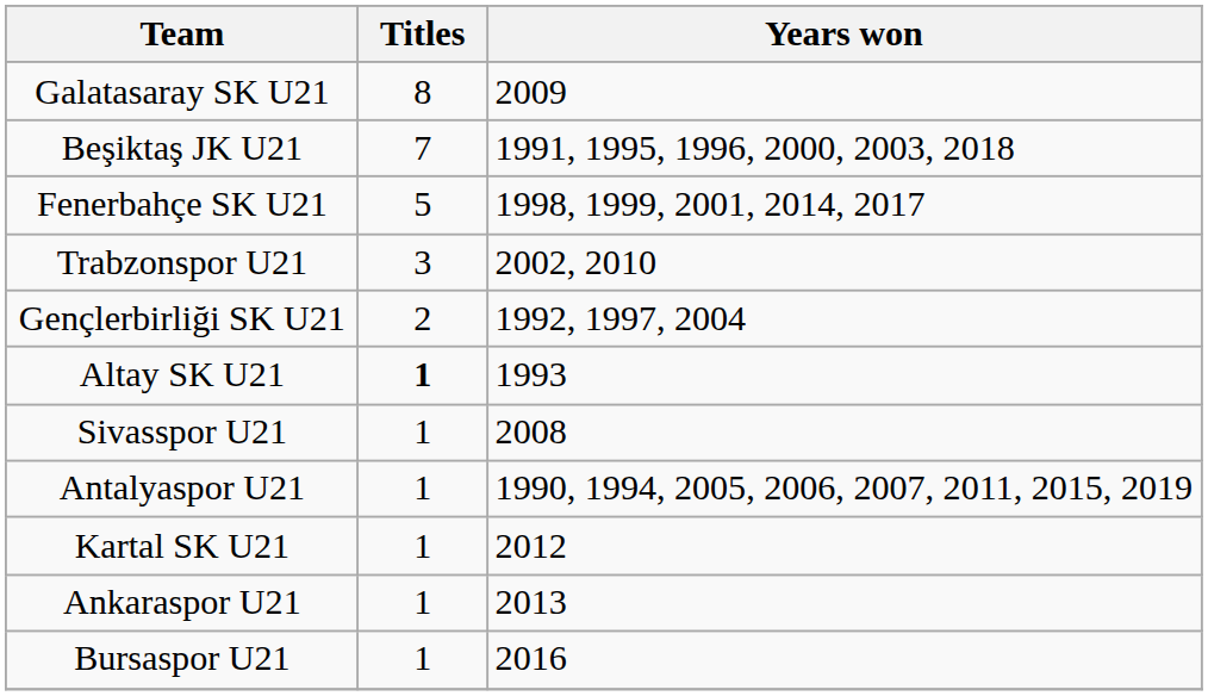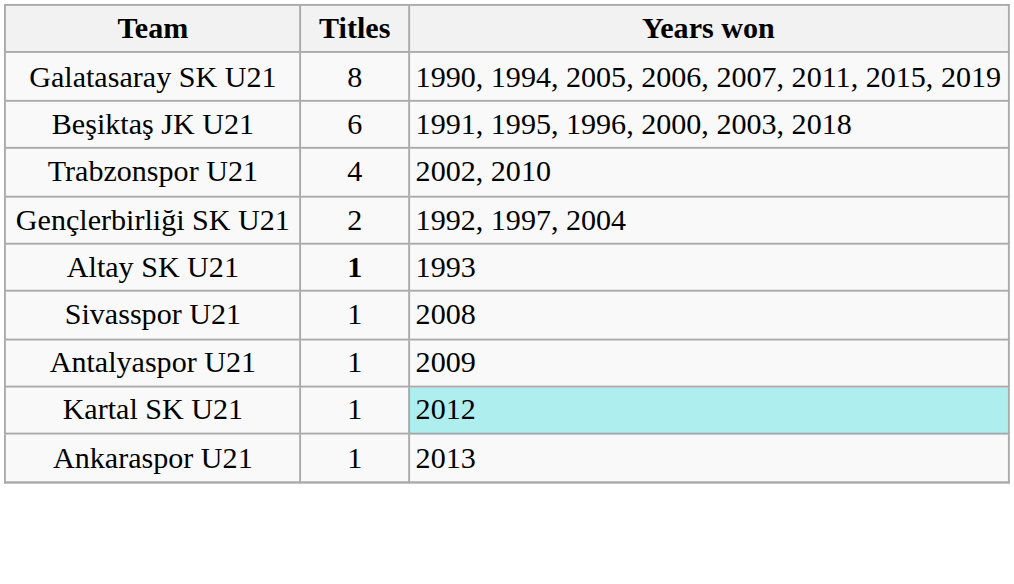 <table class="wikitable">
 <tr>
 <th width="150">Team</th>
 <th width="50">Titles</th>
 <th>Years won</th>
 </tr>
 <tr>
 <td align=center>Galatasaray SK U21</td>
 <td align=center>8</td>
-<td>2009</td>
+<td>1990, 1994, 2005, 2006, 2007, 2011, 2015, 2019</td>
 </tr>
 <tr>
 <td align=center>Beşiktaş JK U21</td>
-<td align=center>7</td>
+<td align=center>6</td>
 <td>1991, 1995, 1996, 2000, 2003, 2018</td>
 </tr>
 <tr>
-<td align=center>Fenerbahçe SK U21</td>
-<td align=center>5</td>
-<td>1998, 1999, 2001, 2014, 2017</td>
-</tr>
-<tr>
 <td align=center>Trabzonspor U21</td>
-<td align=center>3</td>
+<td align=center>4</td>
 <td>2002, 2010</td>
 </tr>
 <tr>
 <td align=center>Gençlerbirliği  SK U21</td>
 <td align=center>2</td>
 <td>1992, 1997, 2004</td>
 </tr>
 <tr>
 <td align=center>Altay SK U21</td>
 <td align=center><strong>1</strong></td>
 <td>1993</td>
 </tr>
 <tr>
 <td align=center>Sivasspor U21</td>
 <td align=center>1</td>
 <td>2008</td>
 </tr>
 <tr>
 <td align=center>Antalyaspor U21</td>
 <td align=center>1</td>
-<td>1990, 1994, 2005, 2006, 2007, 2011, 2015, 2019</td>
+<td>2009</td>
 </tr>
 <tr>
 <td align=center>Kartal SK U21</td>
 <td align=center>1</td>
-<td>2012</td>
+<td style="background: paleturquoise;">2012</td>
 </tr>
 <tr>
 <td align=center>Ankaraspor U21</td>
 <td align=center>1</td>
 <td>2013</td>
 </tr>
 <tr>
-<td align=center>Bursaspor U21</td>
-<td align=center>1</td>
-<td>2016</td>
-</tr>
-<tr>
 </tr>
 </table>
